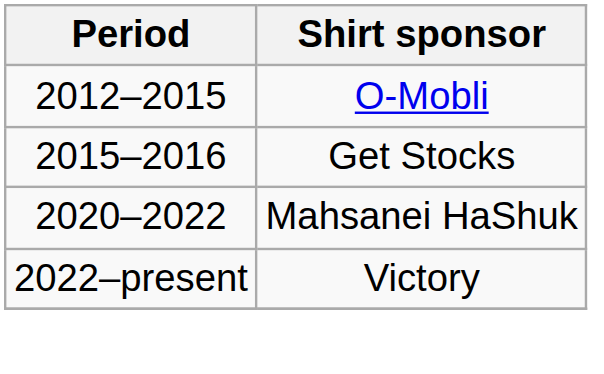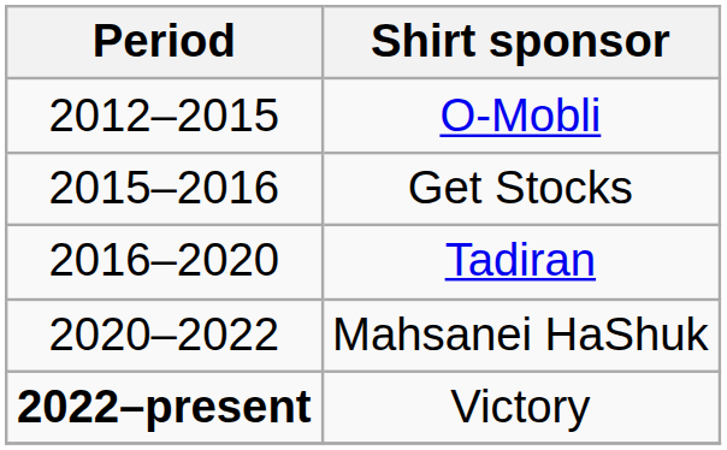 <table class="wikitable" style="text-align:center;">
 <tr style="color:Black;">
 <th style="background:#White;">Period</th>
 <th style="background:#White;">Shirt sponsor</th>
 </tr>
 <tr>
 <td>2012–2015</td>
 <td><a href='#'>O-Mobli</a></td>
 </tr>
 <tr>
 <td>2015–2016</td>
 <td>Get Stocks</td>
 </tr>
 <tr>
+<td>2016–2020</td>
+<td><a href='#'>Tadiran</a></td>
+</tr>
+<tr>
 <td>2020–2022</td>
 <td>Mahsanei HaShuk</td>
 </tr>
 <tr>
-<td>2022–present</td>
+<td><strong>2022–present</strong></td>
 <td>Victory</td>
 </tr>
 <tr>
 </tr>
 </table>
